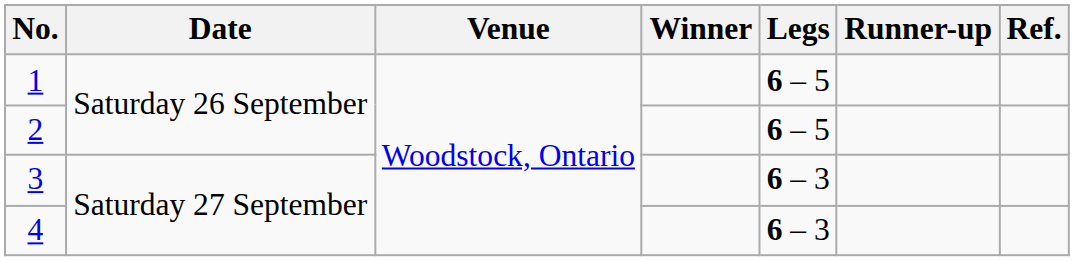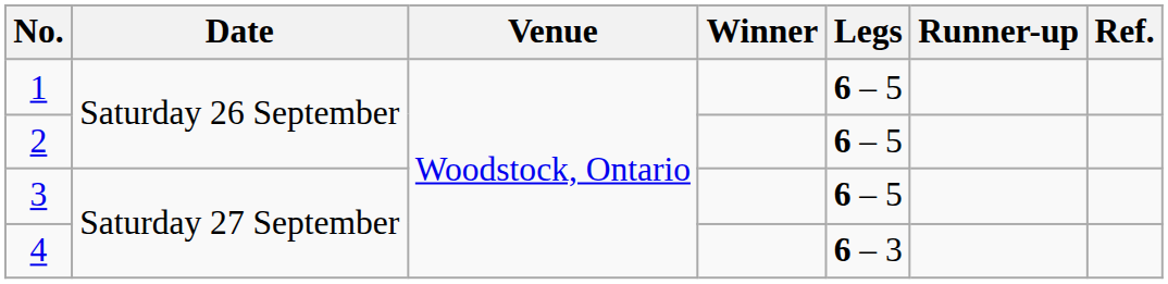 <table class="wikitable">
 <tr>
 <th>No.</th>
 <th>Date</th>
 <th>Venue</th>
 <th>Winner</th>
 <th>Legs</th>
 <th>Runner-up</th>
 <th>Ref.</th>
 </tr>
 <tr>
 <td align=center><a href='#'>1</a></td>
 <td rowspan=2>Saturday 26 September</td>
 <td rowspan=4> <a href='#'>Woodstock, Ontario</a></td>
 <td align="right"></td>
 <td align="center"><strong>6</strong> – 5</td>
 <td></td>
 <td align="center"></td>
 </tr>
 <tr>
 <td align=center><a href='#'>2</a></td>
 <td align="right"></td>
 <td align="center"><strong>6</strong> – 5</td>
 <td></td>
 <td align="center"></td>
 </tr>
 <tr>
 <td align=center><a href='#'>3</a></td>
 <td rowspan=2>Saturday 27 September</td>
 <td align="right"></td>
-<td align="center"><strong>6</strong> – 3</td>
+<td align="center"><strong>6</strong> – 5</td>
 <td></td>
 <td align="center"></td>
 </tr>
 <tr>
 <td align=center><a href='#'>4</a></td>
 <td align="right"></td>
 <td align="center"><strong>6</strong> – 3</td>
 <td></td>
 <td align="center"></td>
 </tr>
 </table>
